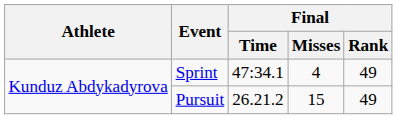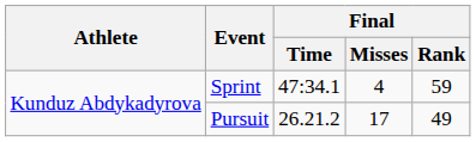 <table class="wikitable">
 <tr>
 <th rowspan="2">Athlete</th>
 <th rowspan="2">Event</th>
 <th colspan="3">Final</th>
 </tr>
 <tr>
 <th>Time</th>
 <th>Misses</th>
 <th>Rank</th>
 </tr>
 <tr>
 <td rowspan="2"><a href='#'>Kunduz Abdykadyrova</a></td>
 <td><a href='#'>Sprint</a></td>
 <td align="center">47:34.1</td>
 <td align="center">4</td>
-<td align="center">49</td>
+<td align="center">59</td>
 </tr>
 <tr>
 <td><a href='#'>Pursuit</a></td>
 <td align="center">26.21.2</td>
-<td align="center">15</td>
+<td align="center">17</td>
 <td align="center">49</td>
 </tr>
 </table>
